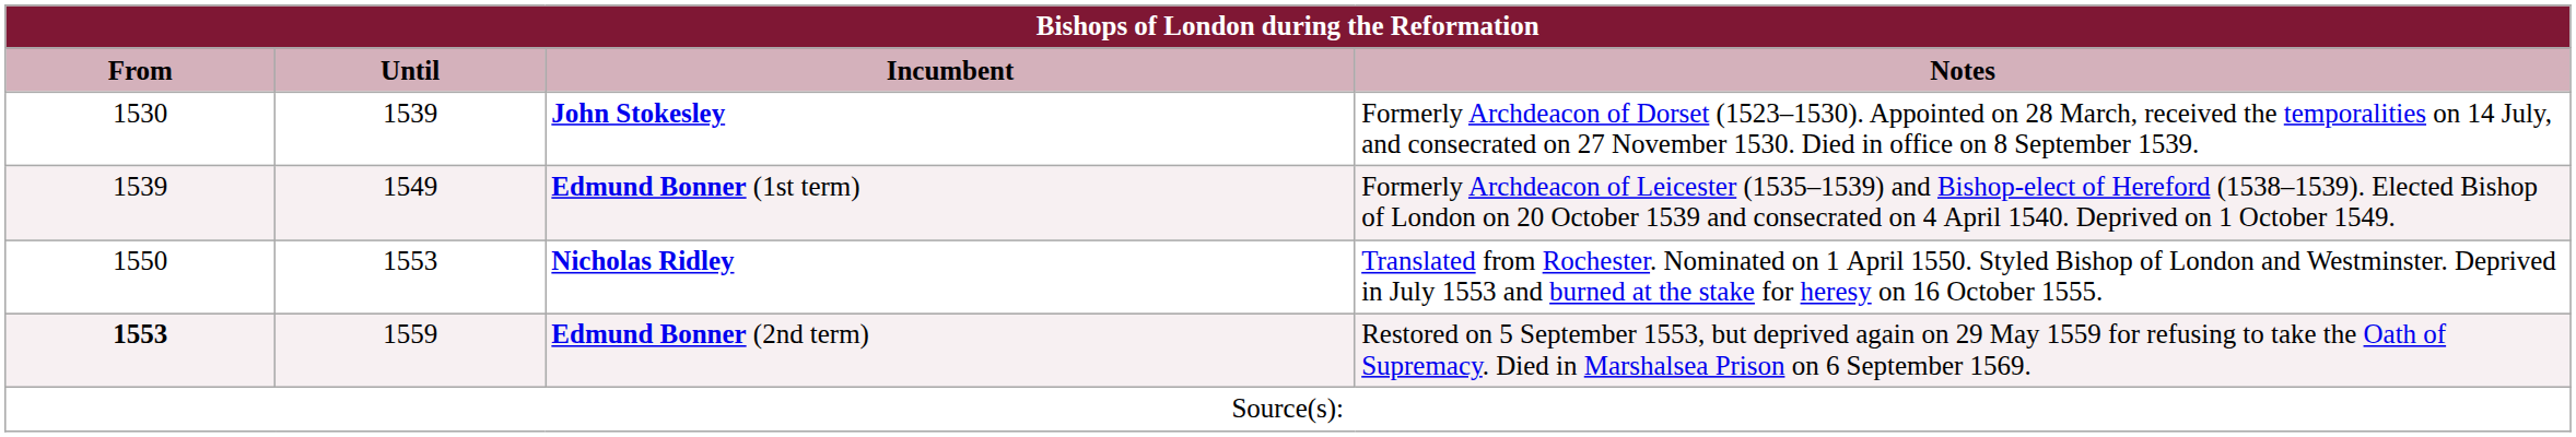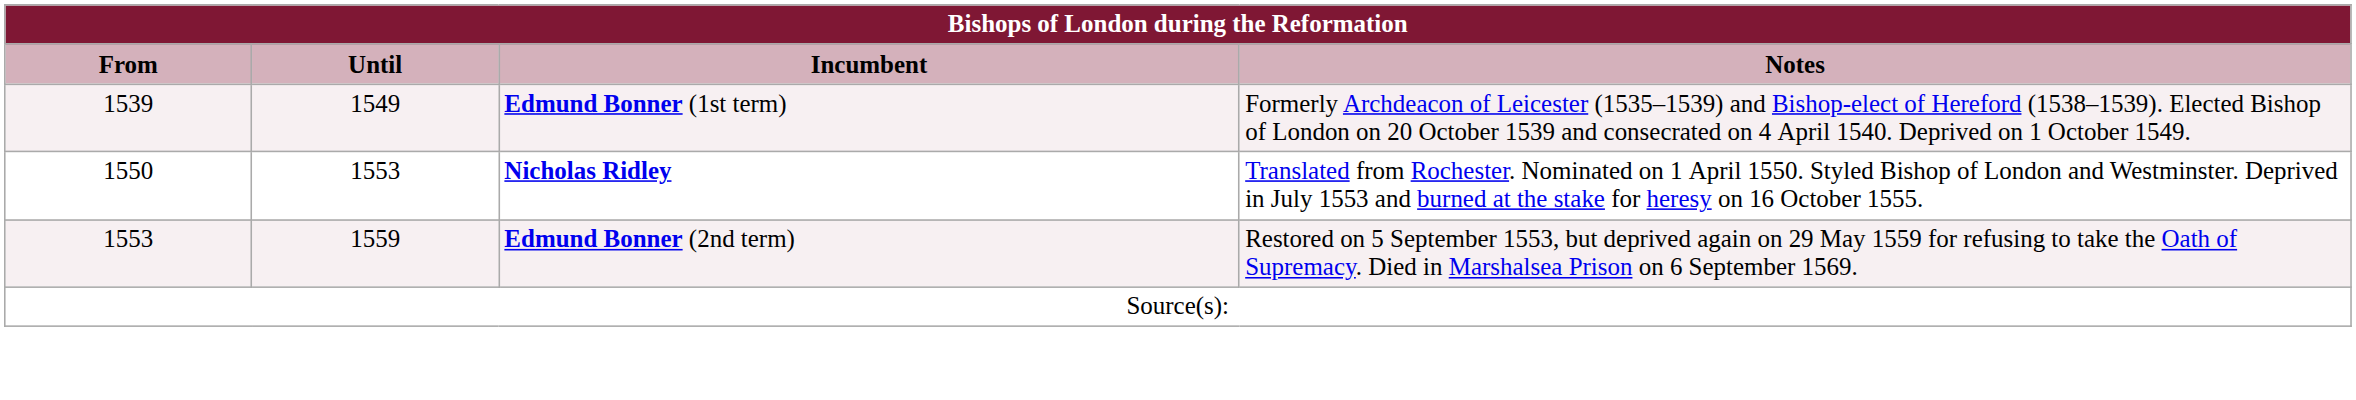 <table class="wikitable" style="width:95%; border:1">
 <tr>
 <th colspan="4" style="background-color: #7F1734; color: white;">Bishops of London during the Reformation</th>
 </tr>
 <tr>
 <th style="background-color: #D4B1BB; width: 10%;">From</th>
 <th style="background-color: #D4B1BB; width: 10%;">Until</th>
 <th style="background-color: #D4B1BB; width: 30%;">Incumbent</th>
 <th style="background-color: #D4B1BB; width: 45%;">Notes</th>
-</tr>
-<tr valign="top" style="background-color: white;">
-<td style="text-align: center;">1530</td>
-<td style="text-align: center;">1539</td>
-<td> <strong><a href='#'>John Stokesley</a></strong></td>
-<td>Formerly <a href='#'>Archdeacon of Dorset</a> (1523–1530). Appointed on 28 March, received the <a href='#'>temporalities</a> on 14 July, and consecrated on 27 November 1530. Died in office on 8 September 1539.</td>
 </tr>
 <tr valign="top" style="background-color: #F7F0F2;">
 <td style="text-align: center;">1539</td>
 <td style="text-align: center;">1549</td>
 <td> <strong><a href='#'>Edmund Bonner</a></strong> (1st term)</td>
 <td>Formerly <a href='#'>Archdeacon of Leicester</a> (1535–1539) and <a href='#'>Bishop-elect of Hereford</a> (1538–1539). Elected Bishop of London on 20 October 1539 and consecrated on 4 April 1540. Deprived on 1 October 1549.</td>
 </tr>
 <tr valign="top" style="background-color: white;">
 <td style="text-align: center;">1550</td>
 <td style="text-align: center;">1553</td>
 <td> <strong><a href='#'>Nicholas Ridley</a></strong></td>
 <td><a href='#'>Translated</a> from <a href='#'>Rochester</a>.  Nominated on 1 April 1550. Styled Bishop of London and Westminster. Deprived in July 1553 and <a href='#'>burned at the stake</a> for <a href='#'>heresy</a> on 16 October 1555.</td>
 </tr>
 <tr valign="top" style="background-color: #F7F0F2;">
-<td style="text-align: center;"><strong>1553</strong></td>
+<td style="text-align: center;">1553</td>
 <td style="text-align: center;">1559</td>
 <td> <strong><a href='#'>Edmund Bonner</a></strong> (2nd term)</td>
 <td>Restored on 5 September 1553, but deprived again on 29 May 1559 for refusing to take the <a href='#'>Oath of Supremacy</a>. Died in <a href='#'>Marshalsea Prison</a> on 6 September 1569.</td>
 </tr>
 <tr valign="top" style="background-color: white;">
 <td align="center" colspan="4">Source(s):</td>
 </tr>
 </table>
